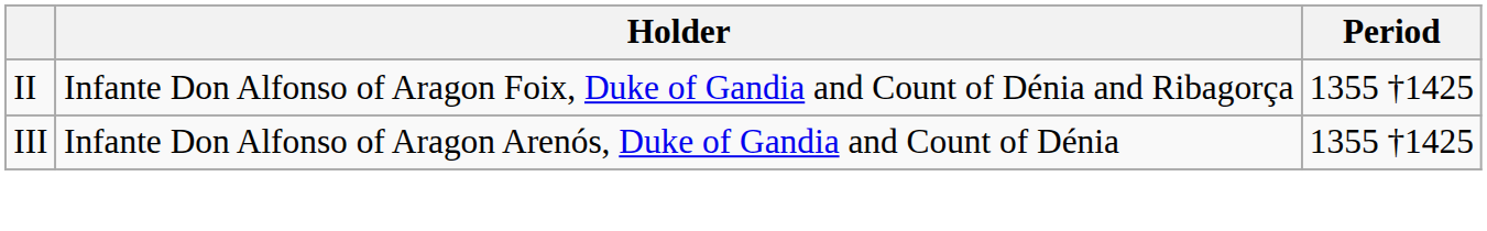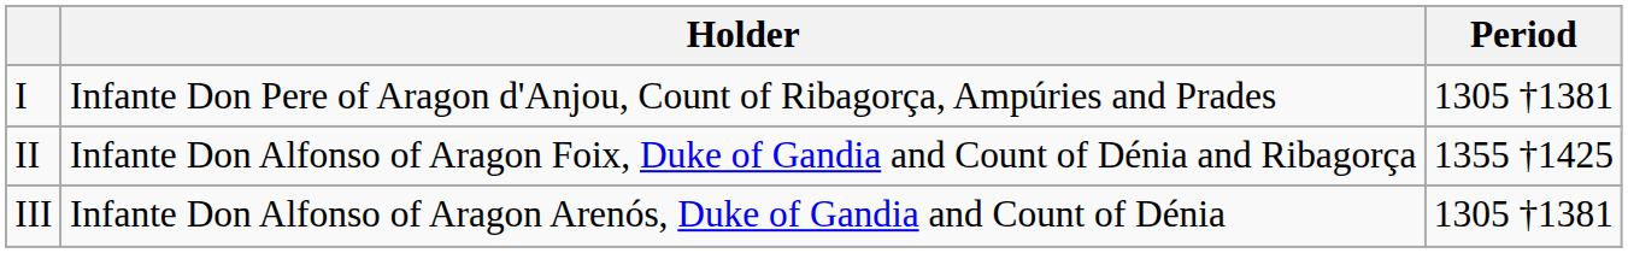 <table class="wikitable">
 <tr>
 <th></th>
 <th>Holder</th>
 <th>Period</th>
+</tr>
+<tr>
+<td>I</td>
+<td>Infante Don Pere of Aragon d'Anjou, Count of Ribagorça, Ampúries and Prades</td>
+<td>1305 †1381</td>
 </tr>
 <tr>
 <td>II</td>
 <td>Infante Don Alfonso of Aragon Foix, <a href='#'>Duke of Gandia</a> and Count of Dénia and Ribagorça</td>
 <td>1355 †1425</td>
 </tr>
 <tr>
 <td>III</td>
 <td>Infante Don Alfonso of Aragon Arenós, <a href='#'>Duke of Gandia</a> and Count of Dénia</td>
-<td>1355 †1425</td>
+<td>1305 †1381</td>
 </tr>
 </table>
